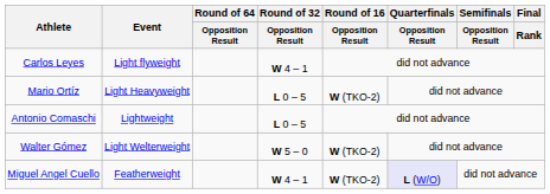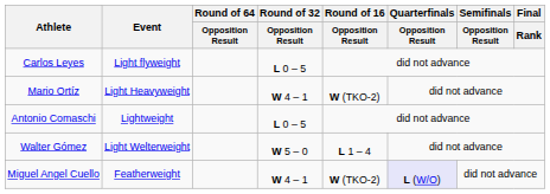 <table class=wikitable style="font-size:90%">
 <tr>
 <th rowspan="2">Athlete</th>
 <th rowspan="2">Event</th>
 <th>Round of 64</th>
 <th>Round of 32</th>
 <th>Round of 16</th>
 <th>Quarterfinals</th>
 <th>Semifinals</th>
 <th colspan="2">Final</th>
 </tr>
 <tr>
 <th style="line-height:1em"><small>Opposition<br>Result</small></th>
 <th style="line-height:1em"><small>Opposition<br>Result</small></th>
 <th style="line-height:1em"><small>Opposition<br>Result</small></th>
 <th style="line-height:1em"><small>Opposition<br>Result</small></th>
 <th style="line-height:1em"><small>Opposition<br>Result</small></th>
 <th>Rank</th>
 </tr>
 <tr align="center">
 <td><a href='#'>Carlos Leyes</a></td>
 <td><a href='#'>Light flyweight</a></td>
 <td></td>
-<td align="center"><br><strong>W</strong> 4 – 1</td>
+<td align="center"><br><strong>L</strong> 0 – 5</td>
 <td colspan="4">did not advance</td>
 </tr>
 <tr align="center">
 <td><a href='#'>Mario Ortíz</a></td>
 <td><a href='#'>Light Heavyweight</a></td>
 <td></td>
-<td align="center"><br><strong>L</strong> 0 – 5</td>
+<td align="center"><br><strong>W</strong> 4 – 1</td>
 <td align="center"><br><strong>W</strong> (TKO-2)</td>
 <td align="center" colspan="3">did not advance</td>
 </tr>
 <tr align="center">
 <td><a href='#'>Antonio Comaschi</a></td>
 <td><a href='#'>Lightweight</a></td>
 <td></td>
 <td align="center"><br><strong>L</strong> 0 – 5</td>
 <td align="center" colspan="4">did not advance</td>
 </tr>
 <tr align="center">
 <td><a href='#'>Walter Gómez</a></td>
 <td><a href='#'>Light Welterweight</a></td>
 <td></td>
 <td align="center"><br><strong>W</strong> 5 – 0</td>
-<td align="center"><br><strong>W</strong> (TKO-2)</td>
+<td align="center"><br><strong>L</strong> 1 – 4</td>
 <td align="center" colspan="4">did not advance</td>
 </tr>
 <tr align="center">
 <td><a href='#'>Miguel Angel Cuello</a></td>
 <td><a href='#'>Featherweight</a></td>
 <td></td>
 <td align="center"><br><strong>W</strong> 4 – 1</td>
 <td align="center"><br><strong>W</strong> (TKO-2)</td>
 <td align="center" style="background: lavender;"><br><strong>L</strong> (<a href='#'>W/O</a>)</td>
 <td align="center" colspan="2">did not advance</td>
 </tr>
 </table>
